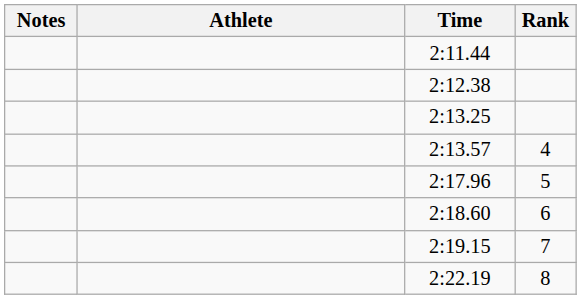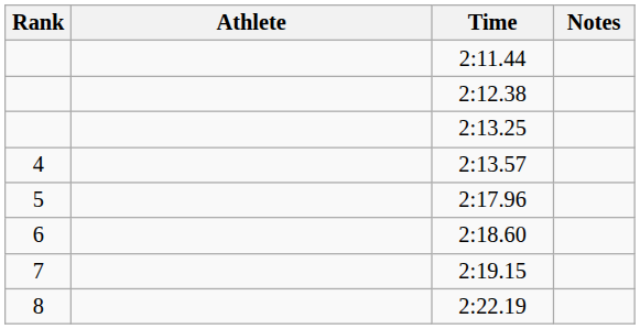 <table class="wikitable" style="text-align:center">
 <tr>
-<th width=50>Notes</th>
+<th width=40>Rank</th>
 <th width=250>Athlete</th>
 <th width=80>Time</th>
-<th width=40>Rank</th>
+<th width=50>Notes</th>
 </tr>
 <tr>
 <td></td>
 <td align=left></td>
 <td>2:11.44</td>
 <td></td>
 </tr>
 <tr>
 <td></td>
 <td align=left></td>
 <td>2:12.38</td>
 <td></td>
 </tr>
 <tr>
 <td></td>
 <td align=left></td>
 <td>2:13.25</td>
 <td></td>
 </tr>
 <tr>
-<td></td>
+<td>4</td>
 <td align=left></td>
 <td>2:13.57</td>
-<td>4</td>
+<td></td>
 </tr>
 <tr>
-<td></td>
+<td>5</td>
 <td align=left></td>
 <td>2:17.96</td>
-<td>5</td>
+<td></td>
 </tr>
 <tr>
-<td></td>
+<td>6</td>
 <td align=left></td>
 <td>2:18.60</td>
-<td>6</td>
+<td></td>
 </tr>
 <tr>
-<td></td>
+<td>7</td>
 <td align=left></td>
 <td>2:19.15</td>
-<td>7</td>
+<td></td>
 </tr>
 <tr>
-<td></td>
+<td>8</td>
 <td align=left></td>
 <td>2:22.19</td>
-<td>8</td>
+<td></td>
 </tr>
 </table>
